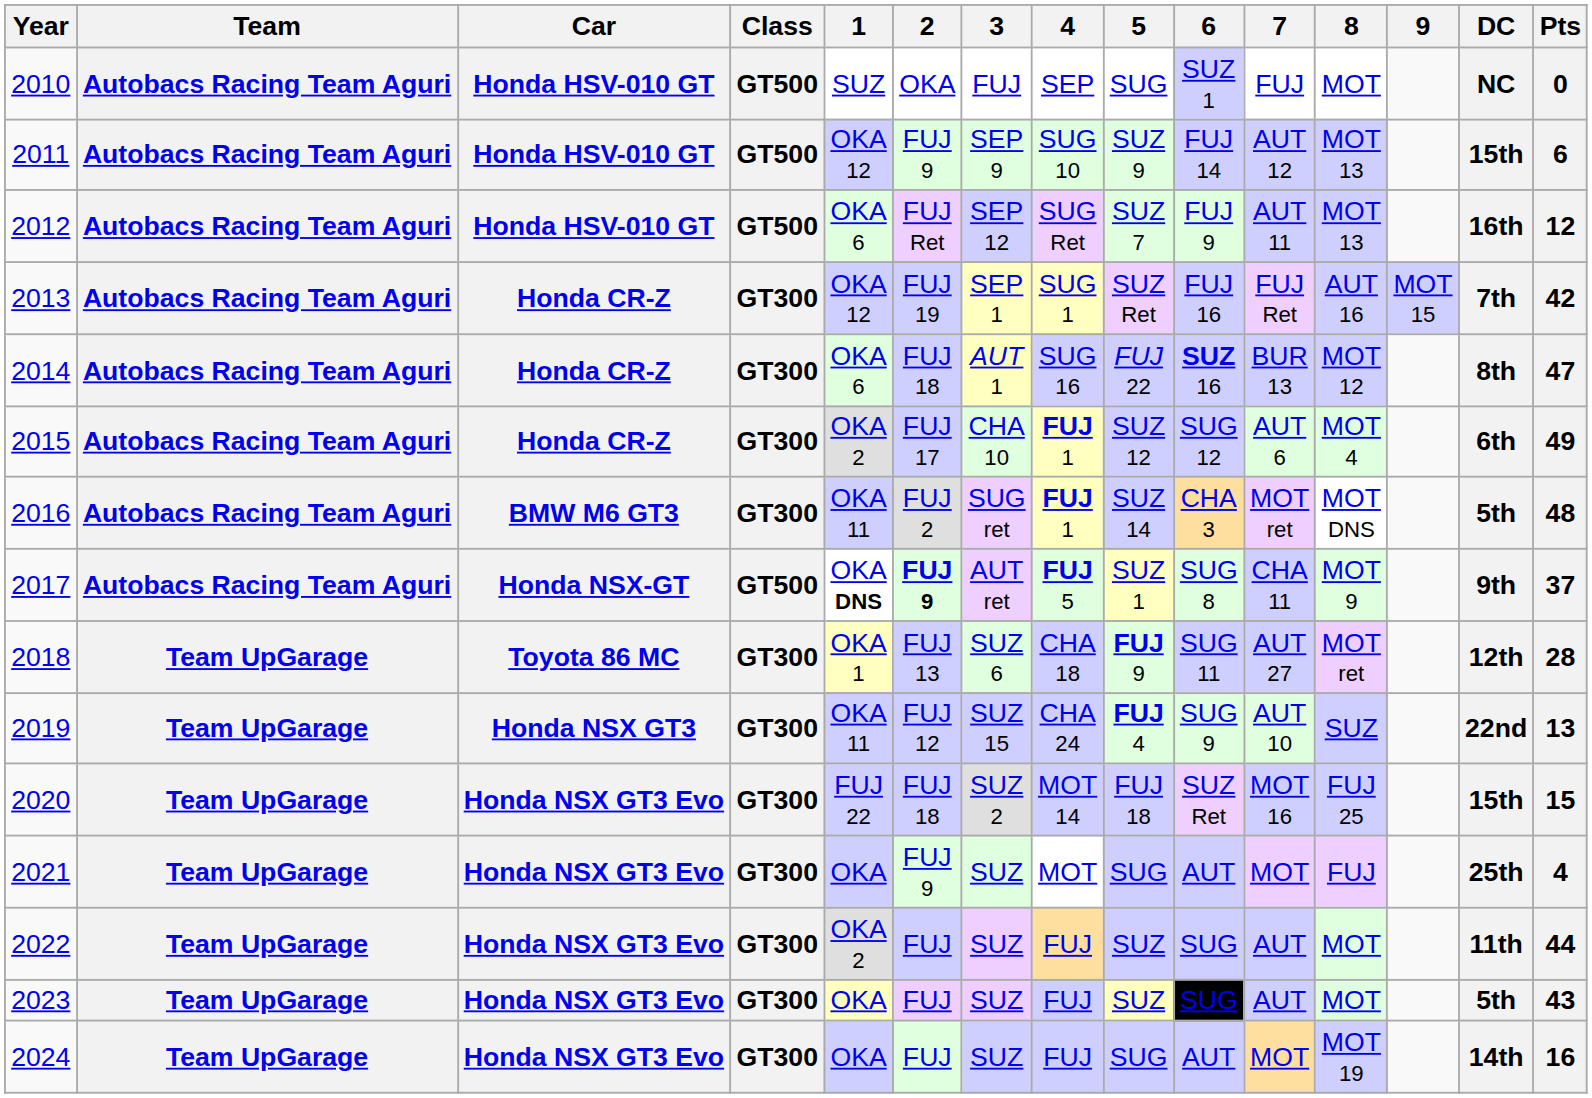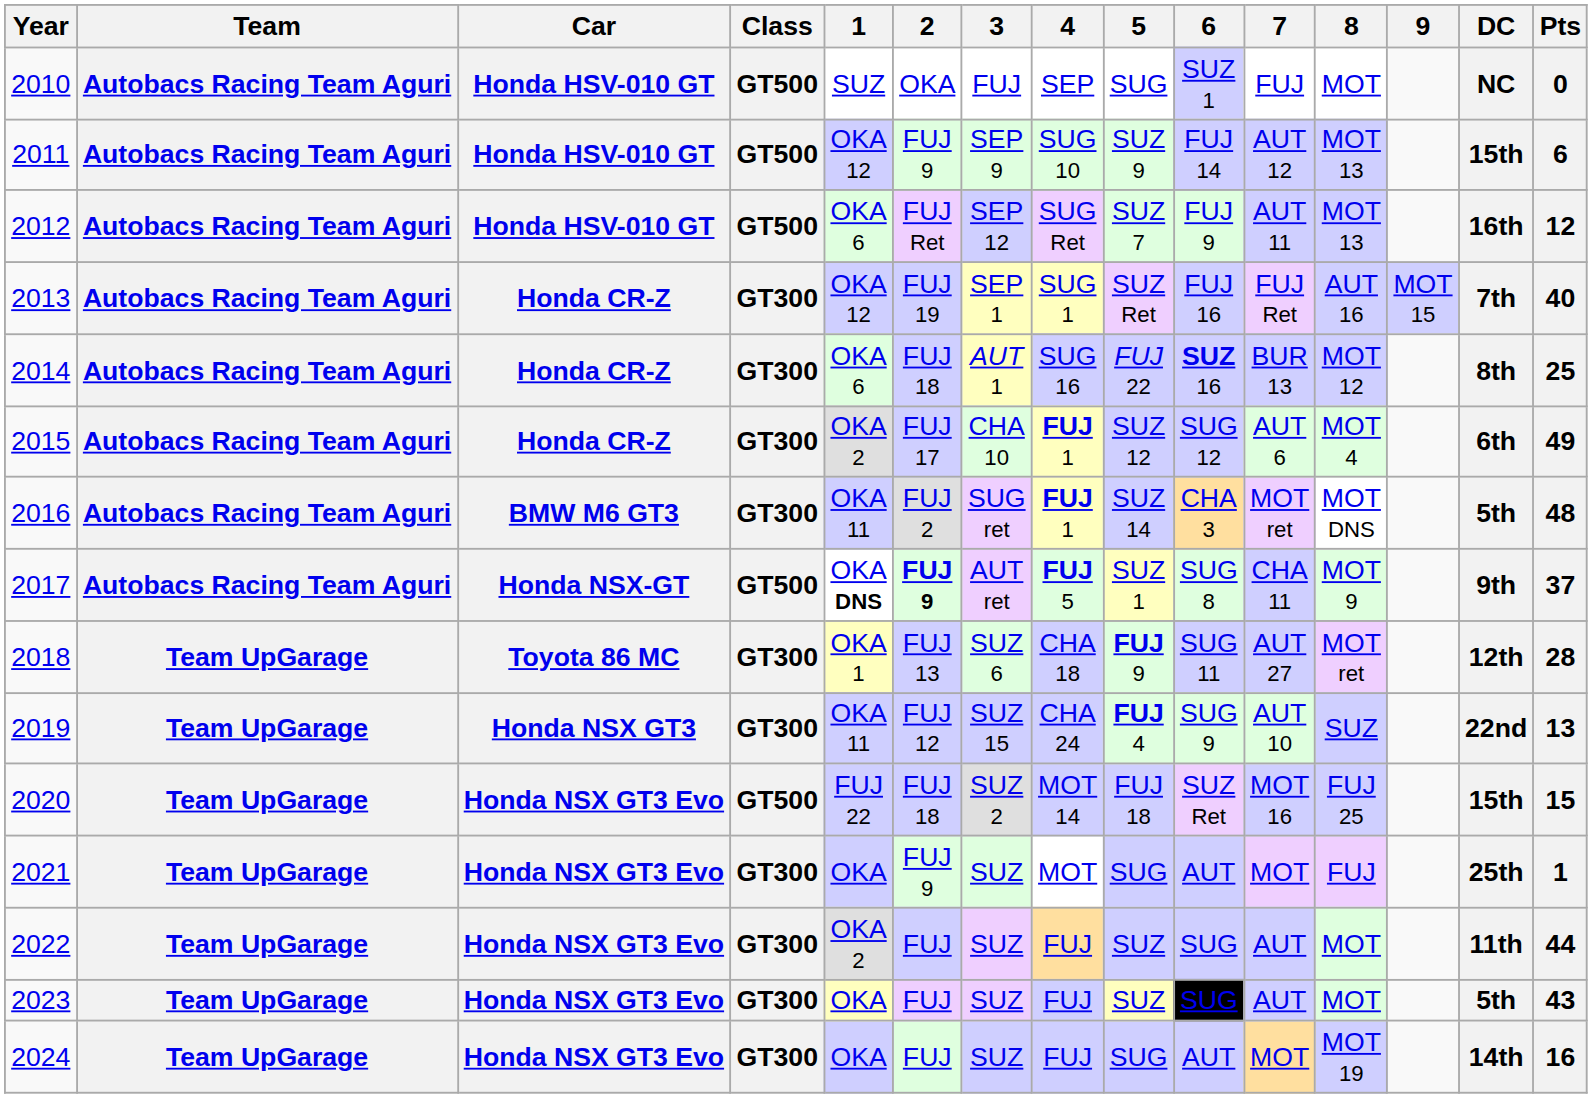 <table class="wikitable" style="text-align:center; font-size:90%">
 <tr>
 <th>Year</th>
 <th>Team</th>
 <th>Car</th>
 <th>Class</th>
 <th>1</th>
 <th>2</th>
 <th>3</th>
 <th>4</th>
 <th>5</th>
 <th>6</th>
 <th>7</th>
 <th>8</th>
 <th>9</th>
 <th>DC</th>
 <th>Pts</th>
 </tr>
 <tr>
 <td><a href='#'>2010</a></td>
 <th><a href='#'>Autobacs Racing Team Aguri</a></th>
 <th><a href='#'>Honda HSV-010 GT</a></th>
 <th>GT500</th>
 <td style="background:#FFFFFF;"><a href='#'>SUZ</a><br><small></small></td>
 <td style="background:#FFFFFF;"><a href='#'>OKA</a><br><small></small></td>
 <td style="background:#FFFFFF;"><a href='#'>FUJ</a><br><small></small></td>
 <td style="background:#FFFFFF;"><a href='#'>SEP</a><br><small></small></td>
 <td style="background:#FFFFFF;"><a href='#'>SUG</a><br><small></small></td>
 <td style="background:#CFCFFF;"><a href='#'>SUZ</a><br><small>1</small></td>
 <td style="background:#FFFFFF;"><a href='#'>FUJ</a><br><small></small></td>
 <td style="background:#FFFFFF;"><a href='#'>MOT</a><br><small></small></td>
 <td></td>
 <th>NC</th>
 <th>0</th>
 </tr>
 <tr>
 <td><a href='#'>2011</a></td>
 <th><a href='#'>Autobacs Racing Team Aguri</a></th>
 <th><a href='#'>Honda HSV-010 GT</a></th>
 <th>GT500</th>
 <td style="background:#CFCFFF;"><a href='#'>OKA</a><br><small>12</small></td>
 <td style="background:#DFFFDF;"><a href='#'>FUJ</a><br><small>9</small></td>
 <td style="background:#DFFFDF;"><a href='#'>SEP</a><br><small>9</small></td>
 <td style="background:#DFFFDF;"><a href='#'>SUG</a><br><small>10</small></td>
 <td style="background:#DFFFDF;"><a href='#'>SUZ</a><br><small>9</small></td>
 <td style="background:#CFCFFF;"><a href='#'>FUJ</a><br><small>14</small></td>
 <td style="background:#CFCFFF;"><a href='#'>AUT</a><br><small>12</small></td>
 <td style="background:#CFCFFF;"><a href='#'>MOT</a><br><small>13</small></td>
 <td></td>
 <th>15th</th>
 <th>6</th>
 </tr>
 <tr>
 <td><a href='#'>2012</a></td>
 <th><a href='#'>Autobacs Racing Team Aguri</a></th>
 <th><a href='#'>Honda HSV-010 GT</a></th>
 <th>GT500</th>
 <td style="background:#DFFFDF;"><a href='#'>OKA</a><br><small>6</small></td>
 <td style="background:#EFCFFF;"><a href='#'>FUJ</a><br><small>Ret</small></td>
 <td style="background:#CFCFFF;"><a href='#'>SEP</a><br><small>12</small></td>
 <td style="background:#EFCFFF;"><a href='#'>SUG</a><br><small>Ret</small></td>
 <td style="background:#DFFFDF;"><a href='#'>SUZ</a><br><small>7</small></td>
 <td style="background:#DFFFDF;"><a href='#'>FUJ</a><br><small>9</small></td>
 <td style="background:#CFCFFF;"><a href='#'>AUT</a><br><small>11</small></td>
 <td style="background:#CFCFFF;"><a href='#'>MOT</a><br><small>13</small></td>
 <td></td>
 <th>16th</th>
 <th>12</th>
 </tr>
 <tr>
 <td><a href='#'>2013</a></td>
 <th><a href='#'>Autobacs Racing Team Aguri</a></th>
 <th><a href='#'>Honda CR-Z</a></th>
 <th>GT300</th>
 <td style="background:#CFCFFF;"><a href='#'>OKA</a><br><small>12</small></td>
 <td style="background:#CFCFFF;"><a href='#'>FUJ</a><br><small>19</small></td>
 <td style="background:#FFFFBF;"><a href='#'>SEP</a><br><small>1</small></td>
 <td style="background:#FFFFBF;"><a href='#'>SUG</a><br><small>1</small></td>
 <td style="background:#EFCFFF;"><a href='#'>SUZ</a><br><small>Ret</small></td>
 <td style="background:#CFCFFF;"><a href='#'>FUJ</a><br><small>16</small></td>
 <td style="background:#EFCFFF;"><a href='#'>FUJ</a><br><small>Ret</small></td>
 <td style="background:#CFCFFF;"><a href='#'>AUT</a><br><small>16</small></td>
 <td style="background:#CFCFFF;"><a href='#'>MOT</a><br><small>15</small></td>
 <th>7th</th>
-<th>42</th>
+<th>40</th>
 </tr>
 <tr>
 <td><a href='#'>2014</a></td>
 <th><a href='#'>Autobacs Racing Team Aguri</a></th>
 <th><a href='#'>Honda CR-Z</a></th>
 <th>GT300</th>
 <td style="background:#DFFFDF;"><a href='#'>OKA</a><br><small>6</small></td>
 <td style="background:#CFCFFF;"><a href='#'>FUJ</a><br><small>18</small></td>
 <td style="background:#FFFFBF;"><em><a href='#'>AUT</a></em><br><small>1</small></td>
 <td style="background:#CFCFFF;"><a href='#'>SUG</a><br><small>16</small></td>
 <td style="background:#CFCFFF;"><em><a href='#'>FUJ</a></em><br><small>22</small></td>
 <td style="background:#CFCFFF;"><strong><a href='#'>SUZ</a></strong><br><small>16</small></td>
 <td style="background:#CFCFFF;"><a href='#'>BUR</a><br><small>13</small></td>
 <td style="background:#CFCFFF;"><a href='#'>MOT</a><br><small>12</small></td>
 <td></td>
 <th>8th</th>
-<th>47</th>
+<th>25</th>
 </tr>
 <tr>
 <td><a href='#'>2015</a></td>
 <th><a href='#'>Autobacs Racing Team Aguri</a></th>
 <th><a href='#'>Honda CR-Z</a></th>
 <th>GT300</th>
 <td style="background:#DFDFDF;"><a href='#'>OKA</a><br><small>2</small></td>
 <td style="background:#CFCFFF;"><a href='#'>FUJ</a><br><small>17</small></td>
 <td style="background:#DFFFDF;"><a href='#'>CHA</a><br><small>10</small></td>
 <td style="background:#FFFFBF;"><strong><a href='#'>FUJ</a></strong><br><small>1</small></td>
 <td style="background:#CFCFFF;"><a href='#'>SUZ</a><br><small>12</small></td>
 <td style="background:#CFCFFF;"><a href='#'>SUG</a><br><small>12</small></td>
 <td style="background:#DFFFDF;"><a href='#'>AUT</a><br><small>6</small></td>
 <td style="background:#DFFFDF;"><a href='#'>MOT</a><br><small>4</small></td>
 <td></td>
 <th>6th</th>
 <th>49</th>
 </tr>
 <tr>
 <td><a href='#'>2016</a></td>
 <th><a href='#'>Autobacs Racing Team Aguri</a></th>
 <th><a href='#'>BMW M6 GT3</a></th>
 <th>GT300</th>
 <td style="background:#CFCFFF;"><a href='#'>OKA</a><br><small>11</small></td>
 <td style="background:#DFDFDF;"><a href='#'>FUJ</a><br><small>2</small></td>
 <td style="background:#EFCFFF;"><a href='#'>SUG</a><br><small>ret</small></td>
 <td style="background:#FFFFBF;"><strong><a href='#'>FUJ</a></strong><br><small>1</small></td>
 <td style="background:#CFCFFF;"><a href='#'>SUZ</a><br><small>14</small></td>
 <td style="background:#FFDF9F;"><a href='#'>CHA</a><br><small>3</small></td>
 <td style="background:#EFCFFF;"><a href='#'>MOT</a><br><small>ret</small></td>
 <td style="background:#FFFFFF;"><a href='#'>MOT</a><br><small>DNS</small></td>
 <td></td>
 <th>5th</th>
 <th>48</th>
 </tr>
 <tr>
 <td><a href='#'>2017</a></td>
 <th><a href='#'>Autobacs Racing Team Aguri</a></th>
 <th><a href='#'>Honda NSX-GT</a></th>
 <th>GT500</th>
 <td style="background:#FFFFFF;"><a href='#'>OKA</a><br><small><strong>DNS</strong></small></td>
 <td style="background:#DFFFDF;"><strong><a href='#'>FUJ</a><br><small>9</small></strong></td>
 <td style="background:#EFCFFF;"><a href='#'>AUT</a><br><small>ret</small></td>
 <td style="background:#DFFFDF;"><strong><a href='#'>FUJ</a></strong><br><small>5</small></td>
 <td style="background:#FFFFBF;"><a href='#'>SUZ</a><br><small>1</small></td>
 <td style="background:#DFFFDF;"><a href='#'>SUG</a><br><small>8</small></td>
 <td style="background:#CFCFFF;"><a href='#'>CHA</a><br><small>11</small></td>
 <td style="background:#DFFFDF;"><a href='#'>MOT</a><br><small>9</small></td>
 <td></td>
 <th>9th</th>
 <th>37</th>
 </tr>
 <tr>
 <td><a href='#'>2018</a></td>
 <th><a href='#'>Team UpGarage</a></th>
 <th><a href='#'>Toyota 86 MC</a></th>
 <th>GT300</th>
 <td style="background:#FFFFBF;"><a href='#'>OKA</a><br><small>1</small></td>
 <td style="background:#CFCFFF;"><a href='#'>FUJ</a><br><small>13</small></td>
 <td style="background:#DFFFDF;"><a href='#'>SUZ</a><br><small>6</small></td>
 <td style="background:#CFCFFF;"><a href='#'>CHA</a><br><small>18</small></td>
 <td style="background:#DFFFDF;"><strong><a href='#'>FUJ</a></strong><br><small>9</small></td>
 <td style="background:#CFCFFF;"><a href='#'>SUG</a><br><small>11</small></td>
 <td style="background:#CFCFFF;"><a href='#'>AUT</a><br><small>27</small></td>
 <td style="background:#EFCFFF;"><a href='#'>MOT</a><br><small>ret</small></td>
 <td></td>
 <th>12th</th>
 <th>28</th>
 </tr>
 <tr>
 <td><a href='#'>2019</a></td>
 <th><a href='#'>Team UpGarage</a></th>
 <th><a href='#'>Honda NSX GT3</a></th>
 <th>GT300</th>
 <td style="background:#CFCFFF;"><a href='#'>OKA</a><br><small>11</small></td>
 <td style="background:#CFCFFF;"><a href='#'>FUJ</a><br><small>12</small></td>
 <td style="background:#CFCFFF;"><a href='#'>SUZ</a><br><small>15</small></td>
 <td style="background:#CFCFFF;"><a href='#'>CHA</a><br><small>24</small></td>
 <td style="background:#DFFFDF;"><strong><a href='#'>FUJ</a></strong><br><small>4</small></td>
 <td style="background:#DFFFDF;"><a href='#'>SUG</a><br><small>9</small></td>
 <td style="background:#DFFFDF;"><a href='#'>AUT</a><br><small>10</small></td>
 <td style="background:#CFCFFF;"><a href='#'>SUZ</a><br></td>
 <td></td>
 <th>22nd</th>
 <th>13</th>
 </tr>
 <tr>
 <td><a href='#'>2020</a></td>
 <th><a href='#'>Team UpGarage</a></th>
 <th><a href='#'>Honda NSX GT3 Evo</a></th>
-<th>GT300</th>
+<th>GT500</th>
 <td style="background:#CFCFFF;"><a href='#'>FUJ</a><br><small>22</small></td>
 <td style="background:#CFCFFF;"><a href='#'>FUJ</a><br><small>18</small></td>
 <td style="background:#DFDFDF;"><a href='#'>SUZ</a><br><small>2</small></td>
 <td style="background:#CFCFFF;"><a href='#'>MOT</a><br><small>14</small></td>
 <td style="background:#CFCFFF;"><a href='#'>FUJ</a><br><small>18</small></td>
 <td style="background:#EFCFFF;"><a href='#'>SUZ</a><br><small>Ret</small></td>
 <td style="background:#CFCFFF;"><a href='#'>MOT</a><br><small>16</small></td>
 <td style="background:#CFCFFF;"><a href='#'>FUJ</a><br><small>25</small></td>
 <td></td>
 <th>15th</th>
 <th>15</th>
 </tr>
 <tr>
 <td><a href='#'>2021</a></td>
 <th><a href='#'>Team UpGarage</a></th>
 <th><a href='#'>Honda NSX GT3 Evo</a></th>
 <th>GT300</th>
 <td style="background:#CFCFFF;"><a href='#'>OKA</a><br></td>
 <td style="background:#DFFFDF;"><a href='#'>FUJ</a><br><small>9</small></td>
 <td style="background:#DFFFDF;"><a href='#'>SUZ</a><br></td>
 <td style="background:#FFFFFF;"><a href='#'>MOT</a><br></td>
 <td style="background:#CFCFFF;"><a href='#'>SUG</a><br></td>
 <td style="background:#CFCFFF;"><a href='#'>AUT</a><br></td>
 <td style="background:#EFCFFF;"><a href='#'>MOT</a><br></td>
 <td style="background:#EFCFFF;"><a href='#'>FUJ</a><br></td>
 <td></td>
 <th>25th</th>
-<th>4</th>
+<th>1</th>
 </tr>
 <tr>
 <td><a href='#'>2022</a></td>
 <th><a href='#'>Team UpGarage</a></th>
 <th><a href='#'>Honda NSX GT3 Evo</a></th>
 <th>GT300</th>
 <td style="background:#DFDFDF;"><a href='#'>OKA</a><br><small>2</small></td>
 <td style="background:#cfcfff;"><a href='#'>FUJ</a><br></td>
 <td style="background:#efcfff;"><a href='#'>SUZ</a><br></td>
 <td style="background:#ffdf9f;"><a href='#'>FUJ</a><br></td>
 <td style="background:#cfcfff;"><a href='#'>SUZ</a><br></td>
 <td style="background:#cfcfff;"><a href='#'>SUG</a><br></td>
 <td style="background:#cfcfff;"><a href='#'>AUT</a><br></td>
 <td style="background:#dfffdf;"><a href='#'>MOT</a><br></td>
 <td></td>
 <th>11th</th>
 <th>44</th>
 </tr>
 <tr>
 <td><a href='#'>2023</a></td>
 <th><a href='#'>Team UpGarage</a></th>
 <th><a href='#'>Honda NSX GT3 Evo</a></th>
 <th>GT300</th>
 <td style="background:#FFFFBF;"><a href='#'>OKA</a><br></td>
 <td style="background:#efcfff;"><a href='#'>FUJ</a><br></td>
 <td style="background:#efcfff;"><a href='#'>SUZ</a><br></td>
 <td style="background:#cfcfff;"><a href='#'>FUJ</a><br></td>
 <td style="background:#ffffbf;"><a href='#'>SUZ</a><br></td>
 <td style="background-color:#000000;color:white"><a href='#'>SUG</a><br></td>
 <td style="background:#cfcfff;"><a href='#'>AUT</a><br></td>
 <td style="background:#dfffdf;"><a href='#'>MOT</a><br></td>
 <td></td>
 <th>5th</th>
 <th>43</th>
 </tr>
 <tr>
 <td><a href='#'>2024</a></td>
 <th><a href='#'>Team UpGarage</a></th>
 <th><a href='#'>Honda NSX GT3 Evo</a></th>
 <th>GT300</th>
 <td style="background:#CFCFFF;"><a href='#'>OKA</a><br></td>
 <td style="background:#DFFFDF;"><a href='#'>FUJ</a><br></td>
 <td style="background:#CFCFFF;"><a href='#'>SUZ</a><br></td>
 <td style="background:#CFCFFF;"><a href='#'>FUJ</a><br></td>
 <td style="background:#CFCFFF;"><a href='#'>SUG</a><br></td>
 <td style="background:#CFCFFF;"><a href='#'>AUT</a><br></td>
 <td style="background:#FFDF9F;"><a href='#'>MOT</a><br></td>
 <td style="background:#CFCFFF;"><a href='#'>MOT</a><br><small>19</small></td>
 <td></td>
 <th>14th</th>
 <th>16</th>
 </tr>
 </table>
